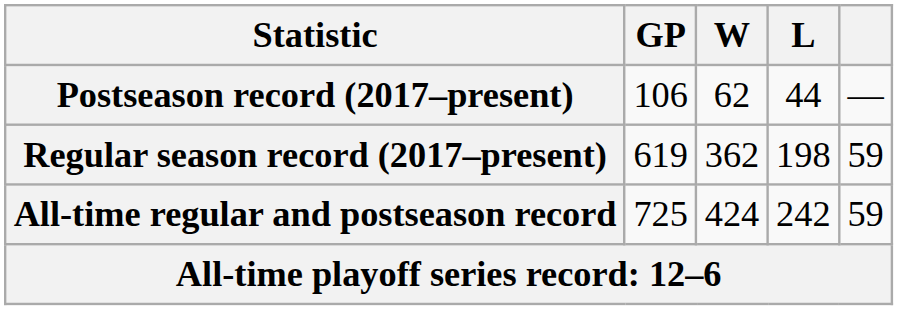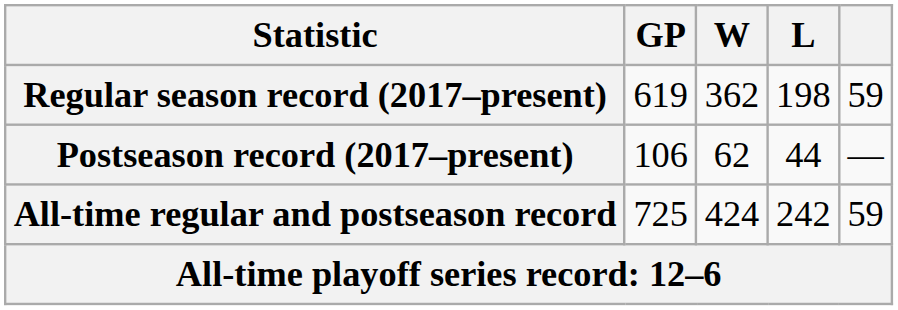 <table class="wikitable" style="text-align:center; font-size:95%">
 <tr>
 <th scope="col">Statistic</th>
 <th scope="col">GP</th>
 <th scope="col">W</th>
 <th scope="col">L</th>
 <th scope="col"></th>
 </tr>
 <tr>
+<th scope="row">Regular season record (2017–present)</th>
+<td>619</td>
+<td>362</td>
+<td>198</td>
+<td>59</td>
+</tr>
+<tr>
 <th scope="row">Postseason record (2017–present)</th>
 <td>106</td>
 <td>62</td>
 <td>44</td>
 <td>—</td>
-</tr>
-<tr>
-<th scope="row">Regular season record (2017–present)</th>
-<td>619</td>
-<td>362</td>
-<td>198</td>
-<td>59</td>
 </tr>
 <tr>
 <th scope="row">All-time regular and postseason record</th>
 <td>725</td>
 <td>424</td>
 <td>242</td>
 <td>59</td>
 </tr>
 <tr>
 <th scope="row" colspan="5">All-time playoff series record: 12–6</th>
 </tr>
 </table>
